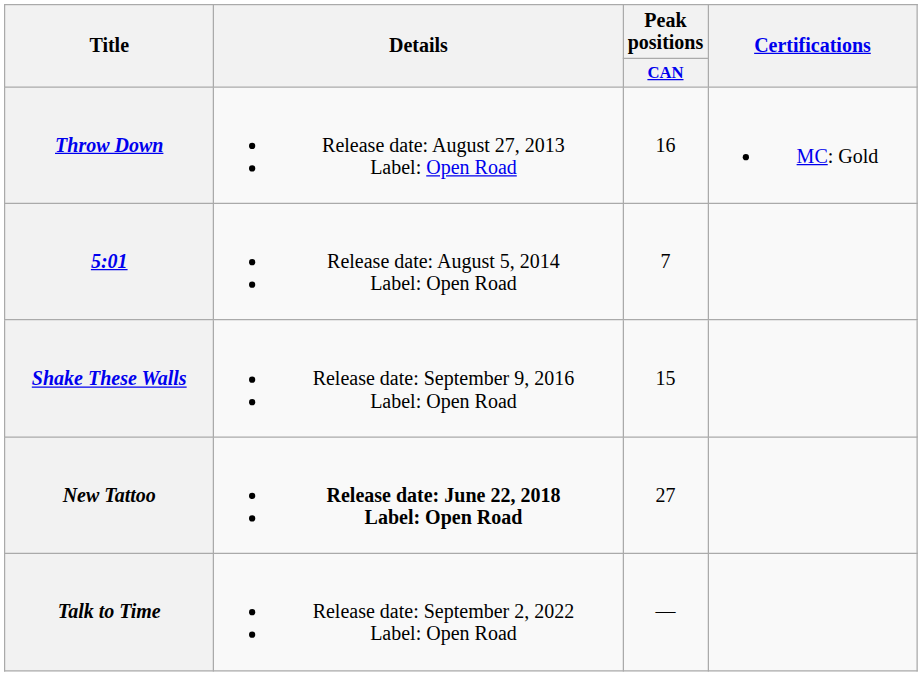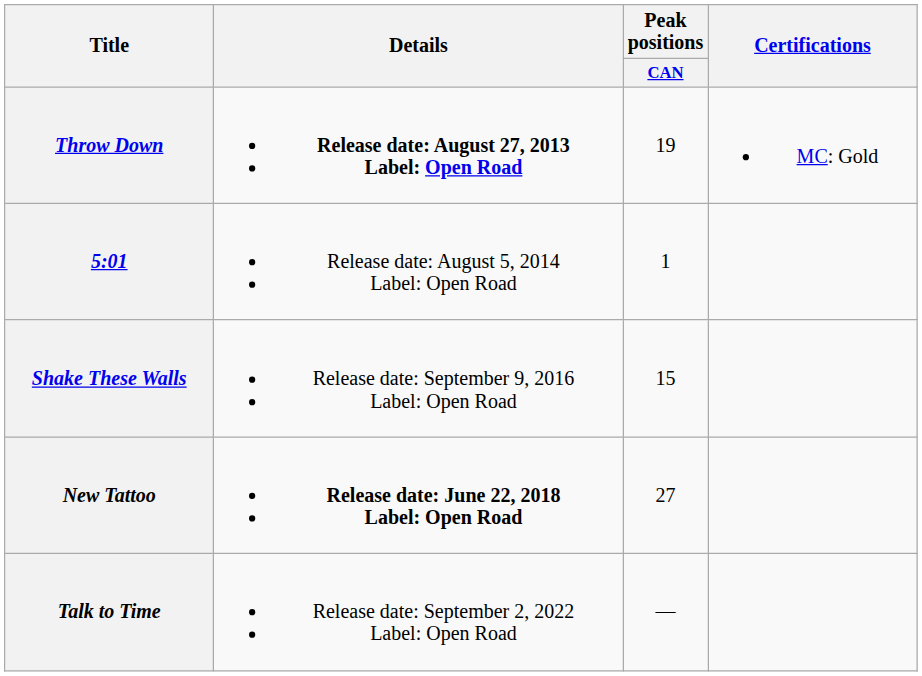 <table class="wikitable plainrowheaders" style="text-align:center;">
 <tr>
 <th scope="col" rowspan="2" style="width:10em;">Title</th>
 <th scope="col" rowspan="2" style="width:20em;">Details</th>
 <th scope="col">Peak positions</th>
 <th scope="col" rowspan="2" style="width:10em;"><a href='#'>Certifications</a></th>
 </tr>
 <tr style="font-size:smaller;">
 <th scope="col" style="width:4em;"><a href='#'>CAN</a><br></th>
 </tr>
 <tr>
 <th scope="row"><em><a href='#'>Throw Down</a></em></th>
-<td><br><ul><li>Release date: August 27, 2013</li><li>Label: <a href='#'>Open Road</a></li></ul></td>
-<td>16</td>
+<td><strong><br><ul><li>Release date: August 27, 2013</li><li>Label: <a href='#'>Open Road</a></li></ul></strong></td>
+<td>19</td>
 <td><br><ul><li><a href='#'>MC</a>: Gold</li></ul></td>
 </tr>
 <tr>
 <th scope="row"><em><a href='#'>5:01</a></em></th>
 <td><br><ul><li>Release date: August 5, 2014</li><li>Label: Open Road</li></ul></td>
-<td>7</td>
+<td>1</td>
 <td></td>
 </tr>
 <tr>
 <th scope="row"><em><a href='#'>Shake These Walls</a></em></th>
 <td><br><ul><li>Release date: September 9, 2016</li><li>Label: Open Road</li></ul></td>
 <td>15</td>
 <td></td>
 </tr>
 <tr>
 <th scope="row"><em>New Tattoo</em></th>
 <td><strong><br><ul><li>Release date: June 22, 2018</li><li>Label: Open Road</li></ul></strong></td>
 <td>27</td>
 <td></td>
 </tr>
 <tr>
 <th scope="row"><em>Talk to Time</em></th>
 <td><br><ul><li>Release date: September 2, 2022</li><li>Label: Open Road</li></ul></td>
 <td>—</td>
 <td></td>
 </tr>
 </table>
